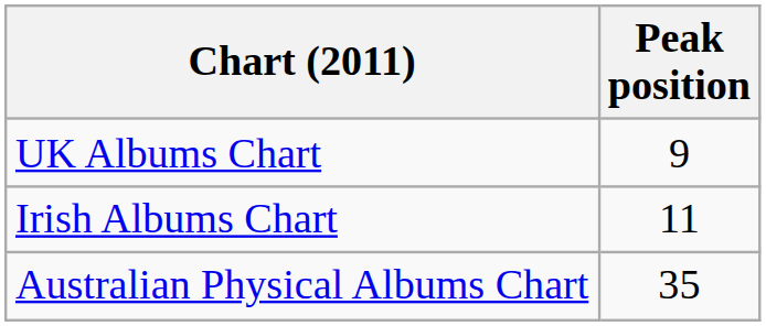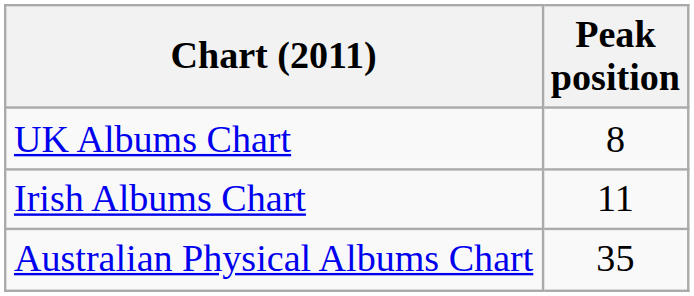 <table class="wikitable sortable">
 <tr>
 <th align="left">Chart (2011)</th>
 <th style="text-align:center;">Peak<br>position</th>
 </tr>
 <tr>
 <td align="left"><a href='#'>UK Albums Chart</a></td>
-<td style="text-align:center;">9</td>
+<td style="text-align:center;">8</td>
 </tr>
 <tr>
 <td align="left"><a href='#'>Irish Albums Chart</a></td>
 <td style="text-align:center;">11</td>
 </tr>
 <tr>
 <td align="left"><a href='#'>Australian Physical Albums Chart</a></td>
 <td style="text-align:center;">35</td>
 </tr>
 </table>
